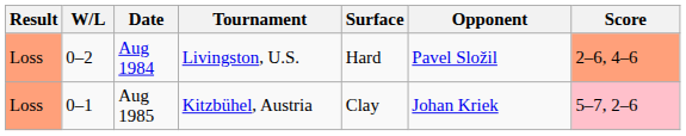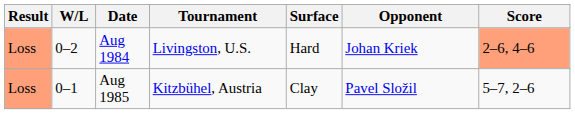 <table class="sortable wikitable">
 <tr>
 <th style="width:25px">Result</th>
 <th style="width:40px" class="unsortable">W/L</th>
 <th style="width:50px">Date</th>
 <th style="width:140px">Tournament</th>
 <th style="width:50px">Surface</th>
 <th style="width:140px">Opponent</th>
 <th style="width:90px" class="unsortable">Score</th>
 </tr>
 <tr>
 <td style="background:#ffa07a;">Loss</td>
 <td>0–2</td>
 <td><a href='#'>Aug 1984</a></td>
 <td><a href='#'>Livingston</a>, U.S.</td>
 <td>Hard</td>
-<td> <a href='#'>Pavel Složil</a></td>
+<td> <a href='#'>Johan Kriek</a></td>
 <td style="background: lightsalmon;">2–6, 4–6</td>
 </tr>
 <tr>
 <td style="background:#ffa07a;">Loss</td>
 <td>0–1</td>
 <td>Aug 1985</td>
 <td><a href='#'>Kitzbühel</a>, Austria</td>
 <td>Clay</td>
-<td> <a href='#'>Johan Kriek</a></td>
-<td style="background: pink;">5–7, 2–6</td>
+<td> <a href='#'>Pavel Složil</a></td>
+<td>5–7, 2–6</td>
 </tr>
 </table>
